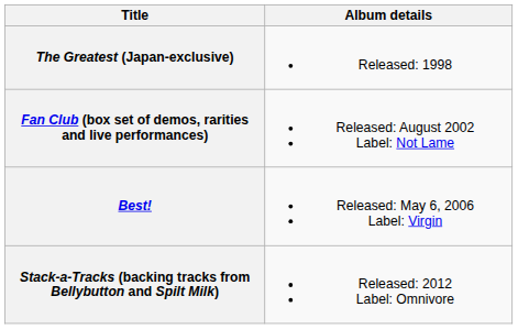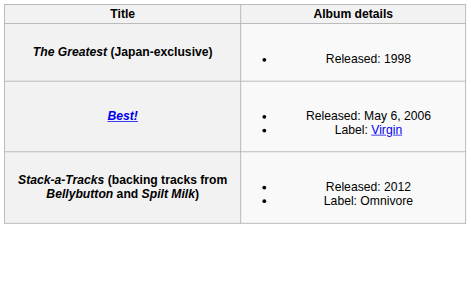 <table class="wikitable plainrowheaders" style="text-align:center;">
 <tr>
 <th scope="col"  style="width:19em;">Title</th>
 <th scope="col"  style="width:18em;">Album details</th>
 </tr>
 <tr>
 <th scope="row"><em>The Greatest </em> (Japan-exclusive)</th>
 <td><br><ul><li>Released: 1998</li></ul></td>
 </tr>
 <tr>
-<th scope="row"><em><a href='#'>Fan Club</a></em>  (box set of demos, rarities and live performances)</th>
-<td><br><ul><li>Released: August 2002</li><li>Label: <a href='#'>Not Lame</a></li></ul></td>
-</tr>
-<tr>
 <th scope="row"><em><a href='#'>Best!</a></em></th>
 <td><br><ul><li>Released: May 6, 2006</li><li>Label: <a href='#'>Virgin</a></li></ul></td>
 </tr>
 <tr>
 <th scope="row"><em>Stack-a-Tracks</em> (backing tracks from <em>Bellybutton</em> and <em>Spilt Milk</em>)</th>
 <td><br><ul><li>Released: 2012</li><li>Label: Omnivore</li></ul></td>
 </tr>
 </table>
